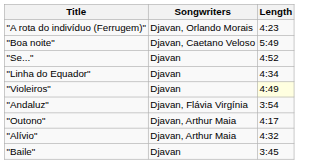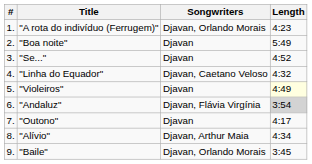 <table class="wikitable">
 <tr>
+<th>#</th>
 <th>Title</th>
 <th>Songwriters</th>
 <th>Length</th>
 </tr>
 <tr>
+<td>1.</td>
 <td>"A rota do indivíduo (Ferrugem)"</td>
 <td>Djavan, Orlando Morais</td>
 <td>4:23</td>
 </tr>
 <tr>
+<td>2.</td>
 <td>"Boa noite"</td>
-<td>Djavan, Caetano Veloso</td>
+<td>Djavan</td>
 <td>5:49</td>
 </tr>
 <tr>
+<td>3.</td>
 <td>"Se..."</td>
 <td>Djavan</td>
 <td>4:52</td>
 </tr>
 <tr>
+<td>4.</td>
 <td>"Linha do Equador"</td>
-<td>Djavan</td>
-<td>4:34</td>
+<td>Djavan, Caetano Veloso</td>
+<td>4:32</td>
 </tr>
 <tr>
+<td>5.</td>
 <td>"Violeiros"</td>
 <td>Djavan</td>
 <td style="background: lightyellow;">4:49</td>
 </tr>
 <tr>
+<td>6.</td>
 <td>"Andaluz"</td>
 <td>Djavan, Flávia Virgínia</td>
-<td>3:54</td>
+<td style="background: lightgrey;">3:54</td>
 </tr>
 <tr>
+<td>7.</td>
 <td>"Outono"</td>
-<td>Djavan, Arthur Maia</td>
+<td>Djavan</td>
 <td>4:17</td>
 </tr>
 <tr>
+<td>8.</td>
 <td>"Alívio"</td>
 <td>Djavan, Arthur Maia</td>
-<td>4:32</td>
+<td>4:34</td>
 </tr>
 <tr>
+<td>9.</td>
 <td>"Baile"</td>
-<td>Djavan</td>
+<td>Djavan, Orlando Morais</td>
 <td>3:45</td>
 </tr>
 </table>
